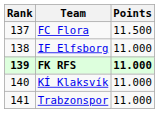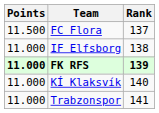 <table class="wikitable" style="text-align: center;">
 <tr>
+<th>Points</th>
+<th>Team</th>
 <th>Rank</th>
-<th>Team</th>
-<th>Points</th>
 </tr>
 <tr>
+<td>11.500</td>
+<td align=left> <a href='#'>FC Flora</a></td>
 <td>137</td>
-<td align=left> <a href='#'>FC Flora</a></td>
-<td>11.500</td>
 </tr>
 <tr>
+<td>11.000</td>
+<td align=left> <a href='#'>IF Elfsborg</a></td>
 <td>138</td>
-<td align=left> <a href='#'>IF Elfsborg</a></td>
-<td>11.000</td>
 </tr>
 <tr bgcolor="#ddffdd">
+<td><strong>11.000</strong></td>
+<td align=left> <strong>FK RFS</strong></td>
 <td><strong>139</strong></td>
-<td align=left> <strong>FK RFS</strong></td>
-<td><strong>11.000</strong></td>
 </tr>
 <tr>
+<td>11.000</td>
+<td align=left> <a href='#'>KÍ Klaksvík</a></td>
 <td>140</td>
-<td align=left> <a href='#'>KÍ Klaksvík</a></td>
-<td>11.000</td>
 </tr>
 <tr>
+<td>11.000</td>
+<td align=left> <a href='#'>Trabzonspor</a></td>
 <td>141</td>
-<td align=left> <a href='#'>Trabzonspor</a></td>
-<td>11.000</td>
 </tr>
 </table>
